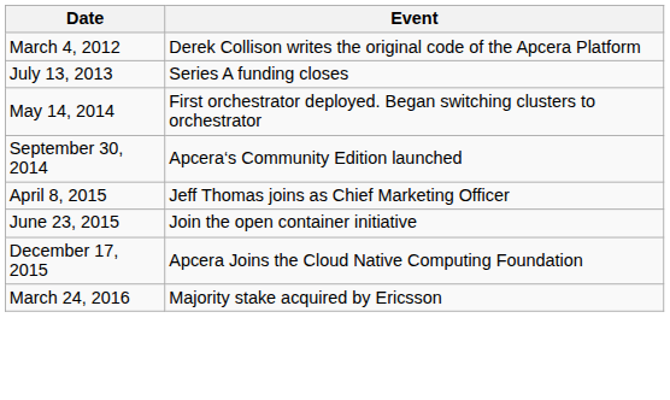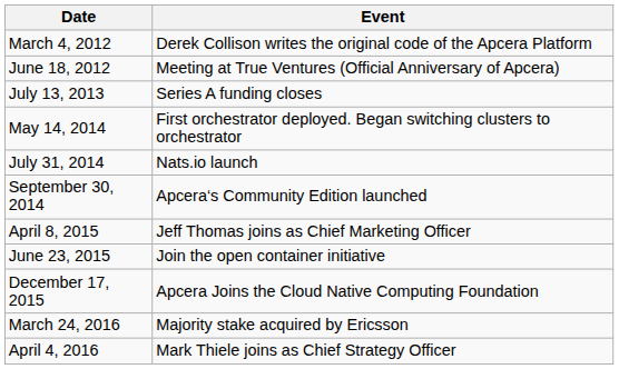 <table class="wikitable">
 <tr>
 <th>Date</th>
 <th>Event</th>
 </tr>
 <tr>
 <td>March 4, 2012</td>
 <td>Derek Collison writes the original code of the Apcera Platform</td>
 </tr>
 <tr>
+<td>June 18, 2012</td>
+<td>Meeting at True Ventures (Official Anniversary of Apcera)</td>
+</tr>
+<tr>
 <td>July 13, 2013</td>
 <td>Series A funding closes</td>
 </tr>
 <tr>
 <td>May 14, 2014</td>
 <td>First orchestrator deployed. Began switching clusters to orchestrator</td>
+</tr>
+<tr>
+<td>July 31, 2014</td>
+<td>Nats.io launch</td>
 </tr>
 <tr>
 <td>September 30, 2014</td>
 <td>Apcera‘s Community Edition launched</td>
 </tr>
 <tr>
 <td>April 8, 2015</td>
 <td>Jeff Thomas joins as Chief Marketing Officer</td>
 </tr>
 <tr>
 <td>June 23, 2015</td>
 <td>Join the open container initiative</td>
 </tr>
 <tr>
 <td>December 17, 2015</td>
 <td>Apcera Joins the Cloud Native Computing Foundation</td>
 </tr>
 <tr>
 <td>March 24, 2016</td>
 <td>Majority stake acquired by Ericsson</td>
 </tr>
+<tr>
+<td>April 4, 2016</td>
+<td>Mark Thiele joins as Chief Strategy Officer</td>
+</tr>
 </table>
